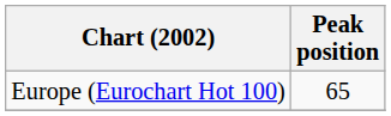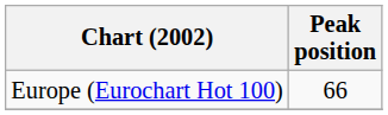 <table class="wikitable sortable">
 <tr>
 <th>Chart (2002)</th>
 <th>Peak<br>position</th>
 </tr>
 <tr>
 <td>Europe (<a href='#'>Eurochart Hot 100</a>)</td>
-<td align="center">65</td>
+<td align="center">66</td>
 </tr>
 <tr>
 </tr>
 <tr>
 </tr>
 <tr>
 </tr>
 <tr>
 </tr>
 </table>
